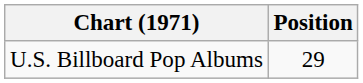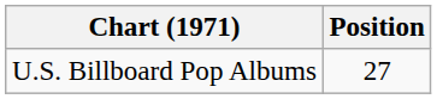 <table class="wikitable" style="text-align:center;">
 <tr>
 <th>Chart (1971)</th>
 <th>Position</th>
 </tr>
 <tr>
 <td align="left">U.S. Billboard Pop Albums</td>
-<td>29</td>
+<td>27</td>
 </tr>
 </table>
